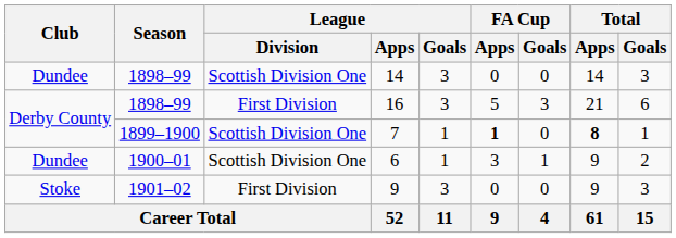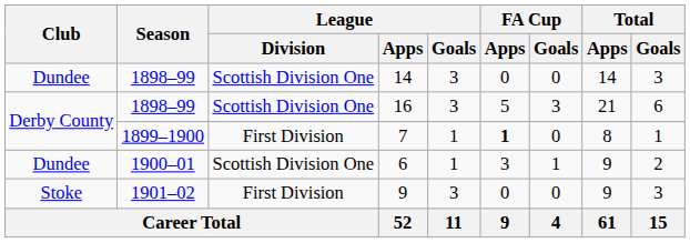 <table class="wikitable" style="text-align: center;">
 <tr>
 <th rowspan="2">Club</th>
 <th rowspan="2">Season</th>
 <th colspan="3">League</th>
 <th colspan="2">FA Cup</th>
 <th colspan="2">Total</th>
 </tr>
 <tr>
 <th>Division</th>
 <th>Apps</th>
 <th>Goals</th>
 <th>Apps</th>
 <th>Goals</th>
 <th>Apps</th>
 <th>Goals</th>
 </tr>
 <tr>
 <td><a href='#'>Dundee</a></td>
 <td><a href='#'>1898–99</a></td>
 <td><a href='#'>Scottish Division One</a></td>
 <td>14</td>
 <td>3</td>
 <td>0</td>
 <td>0</td>
 <td>14</td>
 <td>3</td>
 </tr>
 <tr>
 <td rowspan="2"><a href='#'>Derby County</a></td>
 <td><a href='#'>1898–99</a></td>
-<td><a href='#'>First Division</a></td>
+<td><a href='#'>Scottish Division One</a></td>
 <td>16</td>
 <td>3</td>
 <td>5</td>
 <td>3</td>
 <td>21</td>
 <td>6</td>
 </tr>
 <tr>
 <td><a href='#'>1899–1900</a></td>
-<td><a href='#'>Scottish Division One</a></td>
+<td>First Division</td>
 <td>7</td>
 <td>1</td>
 <td><strong>1</strong></td>
 <td>0</td>
-<td><strong>8</strong></td>
+<td>8</td>
 <td>1</td>
 </tr>
 <tr>
 <td><a href='#'>Dundee</a></td>
 <td><a href='#'>1900–01</a></td>
 <td>Scottish Division One</td>
 <td>6</td>
 <td>1</td>
 <td>3</td>
 <td>1</td>
 <td>9</td>
 <td>2</td>
 </tr>
 <tr>
 <td><a href='#'>Stoke</a></td>
 <td><a href='#'>1901–02</a></td>
 <td>First Division</td>
 <td>9</td>
 <td>3</td>
 <td>0</td>
 <td>0</td>
 <td>9</td>
 <td>3</td>
 </tr>
 <tr>
 <th colspan="3">Career Total</th>
 <th>52</th>
 <th>11</th>
 <th>9</th>
 <th>4</th>
 <th>61</th>
 <th>15</th>
 </tr>
 </table>
